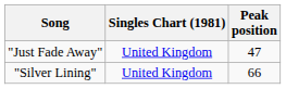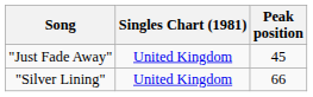 <table class="wikitable sortable" style="text-align:center;">
 <tr>
 <th>Song</th>
 <th>Singles Chart (1981)</th>
 <th>Peak <br>position</th>
 </tr>
 <tr>
 <td>"Just Fade Away"</td>
 <td><a href='#'>United Kingdom</a></td>
-<td>47</td>
+<td>45</td>
 </tr>
 <tr>
 <td>"Silver Lining"</td>
 <td><a href='#'>United Kingdom</a></td>
 <td>66</td>
 </tr>
 </table>
